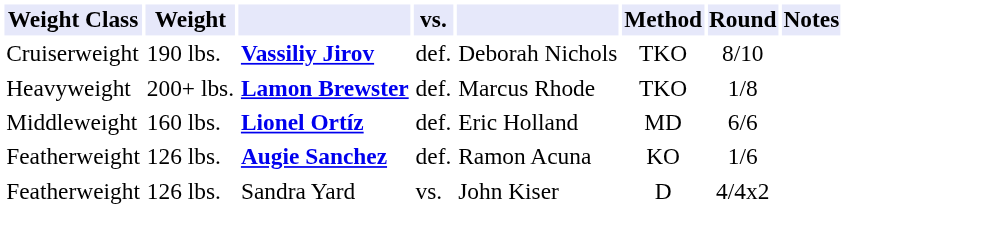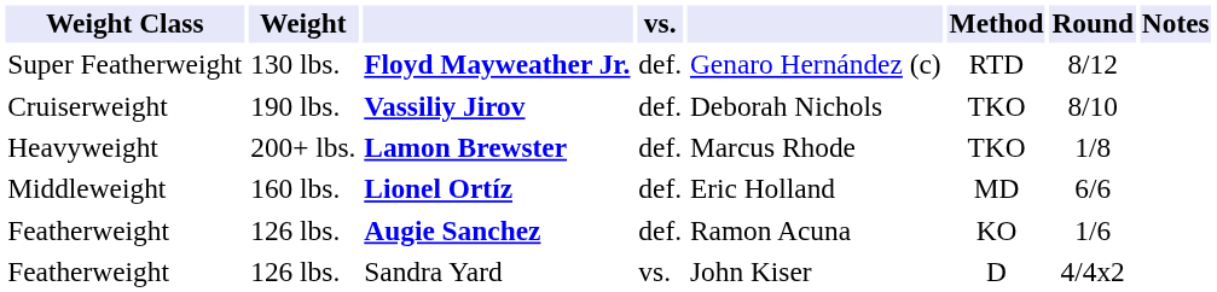 <table class="toccolours" style="font-size: 85%;">
 <tr>
 <th style="background:#e6e8fa; color:#000; text-align:center;">Weight Class</th>
 <th style="background:#e6e8fa; color:#000; text-align:center;">Weight</th>
 <th style="background:#e6e8fa; color:#000; text-align:center;"></th>
 <th style="background:#e6e8fa; color:#000; text-align:center;">vs.</th>
 <th style="background:#e6e8fa; color:#000; text-align:center;"></th>
 <th style="background:#e6e8fa; color:#000; text-align:center;">Method</th>
 <th style="background:#e6e8fa; color:#000; text-align:center;">Round</th>
 <th style="background:#e6e8fa; color:#000; text-align:center;">Notes</th>
+</tr>
+<tr>
+<td>Super Featherweight</td>
+<td>130 lbs.</td>
+<td><strong><a href='#'>Floyd Mayweather Jr.</a></strong></td>
+<td>def.</td>
+<td><a href='#'>Genaro Hernández</a> (c)</td>
+<td align=center>RTD</td>
+<td align=center>8/12</td>
+<td></td>
 </tr>
 <tr>
 <td>Cruiserweight</td>
 <td>190 lbs.</td>
 <td><strong><a href='#'>Vassiliy Jirov</a></strong></td>
 <td>def.</td>
 <td>Deborah Nichols</td>
 <td align=center>TKO</td>
 <td align=center>8/10</td>
 </tr>
 <tr>
 <td>Heavyweight</td>
 <td>200+ lbs.</td>
 <td><strong><a href='#'>Lamon Brewster</a></strong></td>
 <td>def.</td>
 <td>Marcus Rhode</td>
 <td align=center>TKO</td>
 <td align=center>1/8</td>
 </tr>
 <tr>
 <td>Middleweight</td>
 <td>160 lbs.</td>
 <td><strong><a href='#'>Lionel Ortíz</a></strong></td>
 <td>def.</td>
 <td>Eric Holland</td>
 <td align=center>MD</td>
 <td align=center>6/6</td>
 </tr>
 <tr>
 <td>Featherweight</td>
 <td>126 lbs.</td>
 <td><strong><a href='#'>Augie Sanchez</a></strong></td>
 <td>def.</td>
 <td>Ramon Acuna</td>
 <td align=center>KO</td>
 <td align=center>1/6</td>
 </tr>
 <tr>
 <td>Featherweight</td>
 <td>126 lbs.</td>
 <td>Sandra Yard</td>
 <td>vs.</td>
 <td>John Kiser</td>
 <td align=center>D</td>
 <td align=center>4/4x2</td>
 </tr>
 </table>
